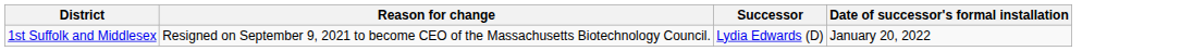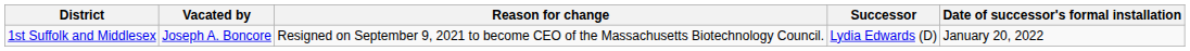 <table class="wikitable">
 <tr>
 <th>District</th>
+<th>Vacated by</th>
 <th>Reason for change</th>
 <th>Successor</th>
 <th>Date of successor's formal installation</th>
 </tr>
 <tr>
 <td><a href='#'>1st Suffolk and Middlesex</a></td>
+<td nowrap ><a href='#'>Joseph A. Boncore</a></td>
 <td>Resigned on September 9, 2021 to become CEO of the Massachusetts Biotechnology Council.</td>
 <td><a href='#'>Lydia Edwards</a> (D)</td>
 <td>January 20, 2022</td>
 </tr>
 </table>
